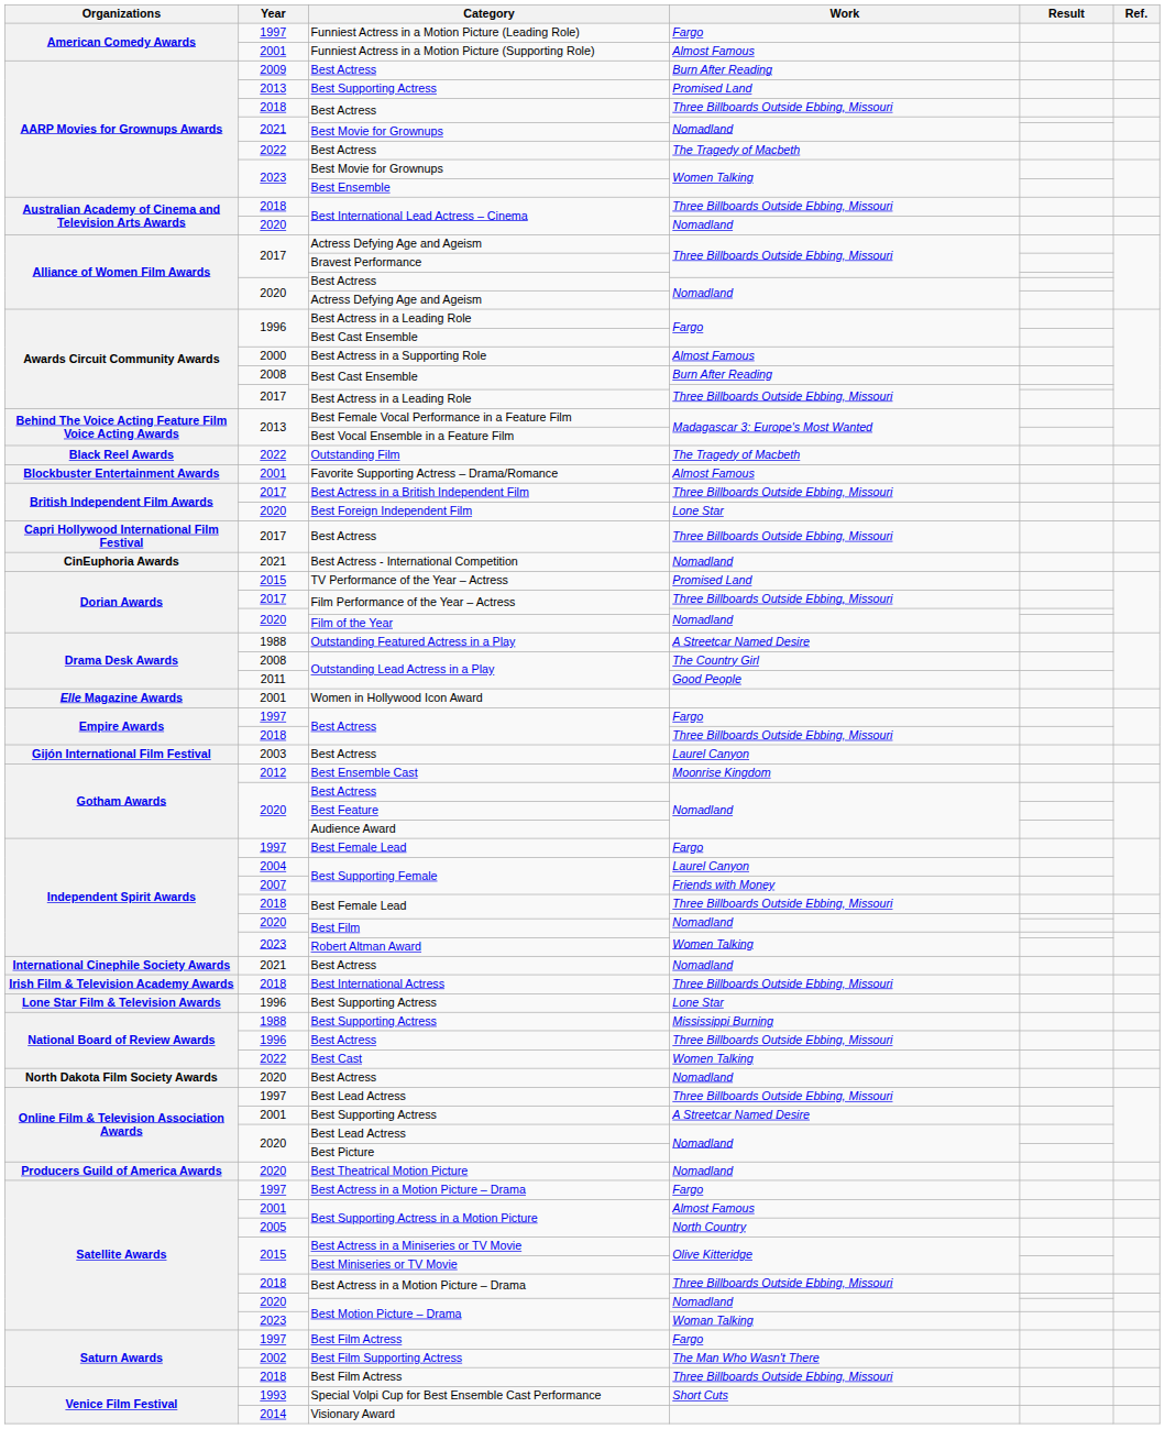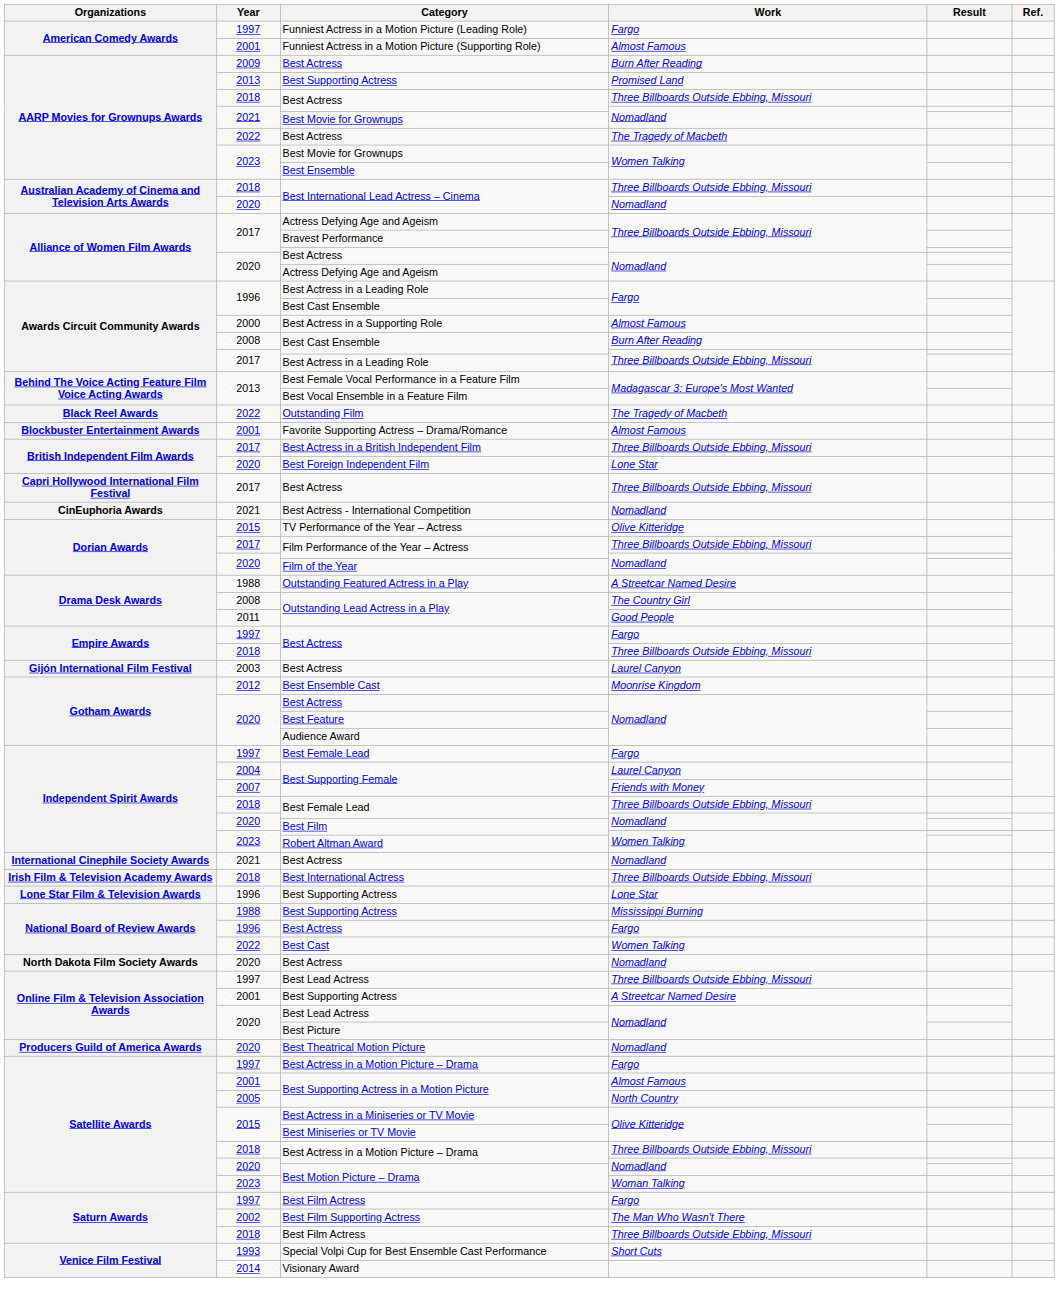 <table class="wikitable sortable plainrowheaders">
 <tr>
 <th scope="col" style="width:20%;">Organizations</th>
 <th scope="col" style="width:6%;">Year</th>
 <th scope="col" style="width:31%;">Category</th>
 <th scope="col" style="width:30%;">Work</th>
 <th scope="col" style="width:8%;">Result</th>
 <th scope="col" style="width:4%;" class="unsortable">Ref.</th>
 </tr>
 <tr>
 <th rowspan="2" scope="row"><a href='#'>American Comedy Awards</a></th>
 <td align="center"><a href='#'>1997</a></td>
 <td>Funniest Actress in a Motion Picture (Leading Role)</td>
 <td><em><a href='#'>Fargo</a></em></td>
 <td></td>
 <td align="center"></td>
 </tr>
 <tr>
 <td align="center"><a href='#'>2001</a></td>
 <td>Funniest Actress in a Motion Picture (Supporting Role)</td>
 <td><em><a href='#'>Almost Famous</a></em></td>
 <td></td>
 <td align="center"></td>
 </tr>
 <tr>
 <th rowspan="8" scope="row"><a href='#'>AARP Movies for Grownups Awards</a></th>
 <td align="center"><a href='#'>2009</a></td>
 <td><a href='#'>Best Actress</a></td>
 <td><em><a href='#'>Burn After Reading</a></em></td>
 <td></td>
 <td align="center"></td>
 </tr>
 <tr>
 <td align="center"><a href='#'>2013</a></td>
 <td><a href='#'>Best Supporting Actress</a></td>
 <td><em><a href='#'>Promised Land</a></em></td>
 <td></td>
 <td align="center"></td>
 </tr>
 <tr>
 <td align="center"><a href='#'>2018</a></td>
 <td rowspan="2">Best Actress</td>
 <td><em><a href='#'>Three Billboards Outside Ebbing, Missouri</a></em></td>
 <td></td>
 <td align="center"></td>
 </tr>
 <tr>
 <td rowspan="2" align="center"><a href='#'>2021</a></td>
 <td rowspan="2"><em><a href='#'>Nomadland</a></em></td>
 <td></td>
 <td rowspan="2" align="center"></td>
 </tr>
 <tr>
 <td><a href='#'>Best Movie for Grownups</a></td>
 <td></td>
 </tr>
 <tr>
 <td align="center"><a href='#'>2022</a></td>
 <td>Best Actress</td>
 <td><a href='#'><em>The Tragedy of Macbeth</em></a></td>
 <td></td>
 <td align="center"></td>
 </tr>
 <tr>
 <td rowspan="2" align="center"><a href='#'>2023</a></td>
 <td>Best Movie for Grownups</td>
 <td rowspan="2"><em><a href='#'>Women Talking</a></em></td>
 <td></td>
 <td rowspan="2" align="center"></td>
 </tr>
 <tr>
 <td><a href='#'>Best Ensemble</a></td>
 <td></td>
 </tr>
 <tr>
 <th rowspan="2" scope="row"><a href='#'>Australian Academy of Cinema and Television Arts Awards</a></th>
 <td align="center"><a href='#'>2018</a></td>
 <td rowspan="2"><a href='#'>Best International Lead Actress – Cinema</a></td>
 <td><em><a href='#'>Three Billboards Outside Ebbing, Missouri</a></em></td>
 <td></td>
 <td align="center"></td>
 </tr>
 <tr>
 <td align="center"><a href='#'>2020</a></td>
 <td><em><a href='#'>Nomadland</a></em></td>
 <td></td>
 <td align="center"></td>
 </tr>
 <tr>
 <th rowspan="5" scope="row"><a href='#'>Alliance of Women Film Awards</a></th>
 <td align="center" rowspan="3">2017</td>
 <td>Actress Defying Age and Ageism</td>
 <td rowspan="3"><em><a href='#'>Three Billboards Outside Ebbing, Missouri</a></em></td>
 <td></td>
 <td align="center" rowspan="5"></td>
 </tr>
 <tr>
 <td>Bravest Performance</td>
 <td></td>
 </tr>
 <tr>
 <td rowspan="2">Best Actress</td>
 <td></td>
 </tr>
 <tr>
 <td align="center" rowspan="2">2020</td>
 <td rowspan="2"><em><a href='#'>Nomadland</a></em></td>
 <td></td>
 </tr>
 <tr>
 <td>Actress Defying Age and Ageism</td>
 <td></td>
 </tr>
 <tr>
 <th rowspan="6" scope="row">Awards Circuit Community Awards</th>
 <td align="center" rowspan="2">1996</td>
 <td>Best Actress in a Leading Role</td>
 <td rowspan="2"><em><a href='#'>Fargo</a></em></td>
 <td></td>
 <td align="center" rowspan="6"></td>
 </tr>
 <tr>
 <td>Best Cast Ensemble</td>
 <td></td>
 </tr>
 <tr>
 <td align="center">2000</td>
 <td>Best Actress in a Supporting Role</td>
 <td><em><a href='#'>Almost Famous</a></em></td>
 <td></td>
 </tr>
 <tr>
 <td align="center">2008</td>
 <td rowspan="2">Best Cast Ensemble</td>
 <td><em><a href='#'>Burn After Reading</a></em></td>
 <td></td>
 </tr>
 <tr>
 <td align="center" rowspan="2">2017</td>
 <td rowspan="2"><em><a href='#'>Three Billboards Outside Ebbing, Missouri</a></em></td>
 <td></td>
 </tr>
 <tr>
 <td>Best Actress in a Leading Role</td>
 <td></td>
 </tr>
 <tr>
 <th rowspan="2" scope="row"><a href='#'>Behind The Voice Acting Feature Film Voice Acting Awards</a></th>
 <td align="center" rowspan="2">2013</td>
 <td>Best Female Vocal Performance in a Feature Film</td>
 <td rowspan="2"><em><a href='#'>Madagascar 3: Europe's Most Wanted</a></em></td>
 <td></td>
 <td align="center" rowspan="2"></td>
 </tr>
 <tr>
 <td>Best Vocal Ensemble in a Feature Film</td>
 <td></td>
 </tr>
 <tr>
 <th rowspan="1" scope="row"><a href='#'>Black Reel Awards</a></th>
 <td align="center"><a href='#'>2022</a></td>
 <td><a href='#'>Outstanding Film</a></td>
 <td><a href='#'><em>The Tragedy of Macbeth</em></a></td>
 <td></td>
 <td align="center"></td>
 </tr>
 <tr>
 <th rowspan="1" scope="row"><a href='#'>Blockbuster Entertainment Awards</a></th>
 <td align="center"><a href='#'>2001</a></td>
 <td>Favorite Supporting Actress – Drama/Romance</td>
 <td><em><a href='#'>Almost Famous</a></em></td>
 <td></td>
 <td align="center"></td>
 </tr>
 <tr>
 <th rowspan="2" scope="row"><a href='#'>British Independent Film Awards</a></th>
 <td align="center"><a href='#'>2017</a></td>
 <td><a href='#'>Best Actress in a British Independent Film</a></td>
 <td><em><a href='#'>Three Billboards Outside Ebbing, Missouri</a></em></td>
 <td></td>
 <td align="center"></td>
 </tr>
 <tr>
 <td align="center"><a href='#'>2020</a></td>
 <td><a href='#'>Best Foreign Independent Film</a></td>
 <td><em><a href='#'>Lone Star</a></em></td>
 <td></td>
 <td align="center"></td>
 </tr>
 <tr>
 <th rowspan="1" scope="row"><a href='#'>Capri Hollywood International Film Festival</a></th>
 <td align="center" rowspan="1">2017</td>
 <td>Best Actress</td>
 <td><em><a href='#'>Three Billboards Outside Ebbing, Missouri</a></em></td>
 <td></td>
 <td align="center"></td>
 </tr>
 <tr>
 <th rowspan="1" scope="row">CinEuphoria Awards</th>
 <td rowspan="1" align="center">2021</td>
 <td>Best Actress - International Competition</td>
 <td><em><a href='#'>Nomadland</a></em></td>
 <td></td>
 <td align="center"></td>
 </tr>
 <tr>
 <th rowspan="4" scope="row"><a href='#'>Dorian Awards</a></th>
 <td align="center"><a href='#'>2015</a></td>
 <td>TV Performance of the Year – Actress</td>
-<td><em><a href='#'>Promised Land</a></em></td>
+<td><em><a href='#'>Olive Kitteridge</a></em></td>
 <td></td>
 <td align="center" rowspan="4"></td>
 </tr>
 <tr>
 <td align="center"><a href='#'>2017</a></td>
 <td rowspan="2">Film Performance of the Year – Actress</td>
 <td><em><a href='#'>Three Billboards Outside Ebbing, Missouri</a></em></td>
 <td></td>
 </tr>
 <tr>
 <td align="center" rowspan="2"><a href='#'>2020</a></td>
 <td rowspan="2"><em><a href='#'>Nomadland</a></em></td>
 <td></td>
 </tr>
 <tr>
 <td rowspan="1"><a href='#'>Film of the Year</a></td>
 <td></td>
 </tr>
 <tr>
 <th rowspan="3" scope="row"><a href='#'>Drama Desk Awards</a></th>
 <td align="center">1988</td>
 <td><a href='#'>Outstanding Featured Actress in a Play</a></td>
 <td><em><a href='#'>A Streetcar Named Desire</a></em></td>
 <td></td>
 <td rowspan="3" align="center"></td>
 </tr>
 <tr>
 <td align="center">2008</td>
 <td rowspan="2"><a href='#'>Outstanding Lead Actress in a Play</a></td>
 <td><em><a href='#'>The Country Girl</a></em></td>
 <td></td>
 </tr>
 <tr>
 <td align="center">2011</td>
 <td><em><a href='#'>Good People</a></em></td>
 <td></td>
-</tr>
-<tr>
-<th rowspan="1" scope="row"><a href='#'><em>Elle</em> Magazine Awards</a></th>
-<td align="center">2001</td>
-<td>Women in Hollywood Icon Award</td>
-<td></td>
-<td></td>
-<td align="center"></td>
 </tr>
 <tr>
 <th rowspan="2" scope="row"><a href='#'>Empire Awards</a></th>
 <td align="center"><a href='#'>1997</a></td>
 <td rowspan="2"><a href='#'>Best Actress</a></td>
 <td><em><a href='#'>Fargo</a></em></td>
 <td></td>
 <td align="center" rowspan="2"></td>
 </tr>
 <tr>
 <td align="center"><a href='#'>2018</a></td>
 <td><em><a href='#'>Three Billboards Outside Ebbing, Missouri</a></em></td>
 <td></td>
 </tr>
 <tr>
 <th rowspan="1" scope="row"><a href='#'>Gijón International Film Festival</a></th>
 <td align="center">2003</td>
 <td>Best Actress</td>
 <td><em><a href='#'>Laurel Canyon</a></em></td>
 <td></td>
 <td align="center"></td>
 </tr>
 <tr>
 <th rowspan="4" scope="row"><a href='#'>Gotham Awards</a></th>
 <td align="center"><a href='#'>2012</a></td>
 <td><a href='#'>Best Ensemble Cast</a></td>
 <td><em><a href='#'>Moonrise Kingdom</a></em></td>
 <td></td>
 <td align="center"></td>
 </tr>
 <tr>
 <td align="center" rowspan="3"><a href='#'>2020</a></td>
 <td><a href='#'>Best Actress</a></td>
 <td rowspan="3"><em><a href='#'>Nomadland</a></em></td>
 <td></td>
 <td rowspan="3" align="center"></td>
 </tr>
 <tr>
 <td><a href='#'>Best Feature</a></td>
 <td></td>
 </tr>
 <tr>
 <td>Audience Award</td>
 <td></td>
 </tr>
 <tr>
 <th rowspan="8" scope="row"><a href='#'>Independent Spirit Awards</a></th>
 <td align="center"><a href='#'>1997</a></td>
 <td><a href='#'>Best Female Lead</a></td>
 <td><em><a href='#'>Fargo</a></em></td>
 <td></td>
 <td align="center" rowspan="3"></td>
 </tr>
 <tr>
 <td align="center"><a href='#'>2004</a></td>
 <td rowspan="2"><a href='#'>Best Supporting Female</a></td>
 <td><em><a href='#'>Laurel Canyon</a></em></td>
 <td></td>
 </tr>
 <tr>
 <td align="center"><a href='#'>2007</a></td>
 <td><em><a href='#'>Friends with Money</a></em></td>
 <td></td>
 </tr>
 <tr>
 <td align="center"><a href='#'>2018</a></td>
 <td rowspan="2">Best Female Lead</td>
 <td><em><a href='#'>Three Billboards Outside Ebbing, Missouri</a></em></td>
 <td></td>
 <td align="center"></td>
 </tr>
 <tr>
 <td align="center" rowspan="2"><a href='#'>2020</a></td>
 <td rowspan="2"><em><a href='#'>Nomadland</a></em></td>
 <td></td>
 <td align="center" rowspan="2"></td>
 </tr>
 <tr>
 <td rowspan="2"><a href='#'>Best Film</a></td>
 <td></td>
 </tr>
 <tr>
 <td align="center" rowspan="2"><a href='#'>2023</a></td>
 <td rowspan="2"><em><a href='#'>Women Talking</a></em></td>
 <td></td>
 <td align="center" rowspan="2"></td>
 </tr>
 <tr>
 <td><a href='#'>Robert Altman Award</a></td>
 <td></td>
 </tr>
 <tr>
 <th rowspan="1" scope="row"><a href='#'>International Cinephile Society Awards</a></th>
 <td align="center" rowspan="1">2021</td>
 <td>Best Actress</td>
 <td rowspan="1"><em><a href='#'>Nomadland</a></em></td>
 <td></td>
 <td align="center"></td>
 </tr>
 <tr>
 <th rowspan="1" scope="row"><a href='#'>Irish Film & Television Academy Awards</a></th>
 <td align="center"><a href='#'>2018</a></td>
 <td><a href='#'>Best International Actress</a></td>
 <td><em><a href='#'>Three Billboards Outside Ebbing, Missouri</a></em></td>
 <td></td>
 <td align="center"></td>
 </tr>
 <tr>
 <th rowspan="1" scope="row"><a href='#'>Lone Star Film & Television Awards</a></th>
 <td align="center">1996</td>
 <td>Best Supporting Actress</td>
 <td><em><a href='#'>Lone Star</a></em></td>
 <td></td>
 <td align="center"></td>
 </tr>
 <tr>
 <th rowspan="3" scope="row"><a href='#'>National Board of Review Awards</a></th>
 <td align="center"><a href='#'>1988</a></td>
 <td><a href='#'>Best Supporting Actress</a></td>
 <td><em><a href='#'>Mississippi Burning</a></em></td>
 <td></td>
 <td align="center"></td>
 </tr>
 <tr>
 <td align="center"><a href='#'>1996</a></td>
 <td><a href='#'>Best Actress</a></td>
-<td><em><a href='#'>Three Billboards Outside Ebbing, Missouri</a></em></td>
+<td><em><a href='#'>Fargo</a></em></td>
 <td></td>
 <td align="center"></td>
 </tr>
 <tr>
 <td align="center"><a href='#'>2022</a></td>
 <td><a href='#'>Best Cast</a></td>
 <td><em><a href='#'>Women Talking</a></em></td>
 <td></td>
 <td align="center"></td>
 </tr>
 <tr>
 <th rowspan="1" scope="row">North Dakota Film Society Awards</th>
 <td align="center" rowspan="1">2020</td>
 <td>Best Actress</td>
 <td rowspan="1"><em><a href='#'>Nomadland</a></em></td>
 <td></td>
 <td align="center"></td>
 </tr>
 <tr>
 <th rowspan="4" scope="row"><a href='#'>Online Film & Television Association Awards</a></th>
 <td align="center">1997</td>
 <td>Best Lead Actress</td>
 <td><em><a href='#'>Three Billboards Outside Ebbing, Missouri</a></em></td>
 <td></td>
 <td align="center" rowspan="4"></td>
 </tr>
 <tr>
 <td align="center">2001</td>
 <td>Best Supporting Actress</td>
 <td><em><a href='#'>A Streetcar Named Desire</a></em></td>
 <td></td>
 </tr>
 <tr>
 <td align="center" rowspan="2">2020</td>
 <td>Best Lead Actress</td>
 <td rowspan="2"><em><a href='#'>Nomadland</a></em></td>
 <td></td>
 </tr>
 <tr>
 <td>Best Picture</td>
 <td></td>
 </tr>
 <tr>
 <th rowspan="1" scope="row"><a href='#'>Producers Guild of America Awards</a></th>
 <td align="center"><a href='#'>2020</a></td>
 <td><a href='#'>Best Theatrical Motion Picture</a></td>
 <td><em><a href='#'>Nomadland</a></em></td>
 <td></td>
 <td align="center"></td>
 </tr>
 <tr>
 <th rowspan="9" scope="row"><a href='#'>Satellite Awards</a></th>
 <td align="center"><a href='#'>1997</a></td>
 <td><a href='#'>Best Actress in a Motion Picture – Drama</a></td>
 <td><em><a href='#'>Fargo</a></em></td>
 <td></td>
 <td align="center"></td>
 </tr>
 <tr>
 <td align="center"><a href='#'>2001</a></td>
 <td rowspan="2"><a href='#'>Best Supporting Actress in a Motion Picture</a></td>
 <td><em><a href='#'>Almost Famous</a></em></td>
 <td></td>
 <td align="center"></td>
 </tr>
 <tr>
 <td align="center"><a href='#'>2005</a></td>
 <td><em><a href='#'>North Country</a></em></td>
 <td></td>
 <td align="center"></td>
 </tr>
 <tr>
 <td align="center" rowspan="2"><a href='#'>2015</a></td>
 <td><a href='#'>Best Actress in a Miniseries or TV Movie</a></td>
 <td rowspan="2"><em><a href='#'>Olive Kitteridge</a></em></td>
 <td></td>
 <td align="center" rowspan="2"></td>
 </tr>
 <tr>
 <td><a href='#'>Best Miniseries or TV Movie</a></td>
 <td></td>
 </tr>
 <tr>
 <td align="center"><a href='#'>2018</a></td>
 <td rowspan="2">Best Actress in a Motion Picture – Drama</td>
 <td><em><a href='#'>Three Billboards Outside Ebbing, Missouri</a></em></td>
 <td></td>
 <td align="center"></td>
 </tr>
 <tr>
 <td align="center" rowspan="2"><a href='#'>2020</a></td>
 <td rowspan="2"><em><a href='#'>Nomadland</a></em></td>
 <td></td>
 <td align="center" rowspan="2"></td>
 </tr>
 <tr>
 <td rowspan="2"><a href='#'>Best Motion Picture – Drama</a></td>
 <td></td>
 </tr>
 <tr>
 <td align="center"><a href='#'>2023</a></td>
 <td><em><a href='#'>Woman Talking</a></em></td>
 <td></td>
 <td align="center"></td>
 </tr>
 <tr>
 <th rowspan="3" scope="row"><a href='#'>Saturn Awards</a></th>
 <td align="center"><a href='#'>1997</a></td>
 <td><a href='#'>Best Film Actress</a></td>
 <td><em><a href='#'>Fargo</a></em></td>
 <td></td>
 <td align="center"></td>
 </tr>
 <tr>
 <td align="center"><a href='#'>2002</a></td>
 <td><a href='#'>Best Film Supporting Actress</a></td>
 <td><em><a href='#'>The Man Who Wasn't There</a></em></td>
 <td></td>
 <td align="center"></td>
 </tr>
 <tr>
 <td align="center"><a href='#'>2018</a></td>
 <td>Best Film Actress</td>
 <td><em><a href='#'>Three Billboards Outside Ebbing, Missouri</a></em></td>
 <td></td>
 <td align="center"></td>
 </tr>
 <tr>
 <th rowspan="5" scope="row"><a href='#'>Venice Film Festival</a></th>
 <td align="center"><a href='#'>1993</a></td>
 <td>Special Volpi Cup for Best Ensemble Cast Performance</td>
 <td><em><a href='#'>Short Cuts</a></em></td>
 <td></td>
 <td align="center"></td>
 </tr>
 <tr>
 <td align="center"><a href='#'>2014</a></td>
 <td>Visionary Award</td>
 <td></td>
 <td></td>
 <td align="center"></td>
 </tr>
 </table>
